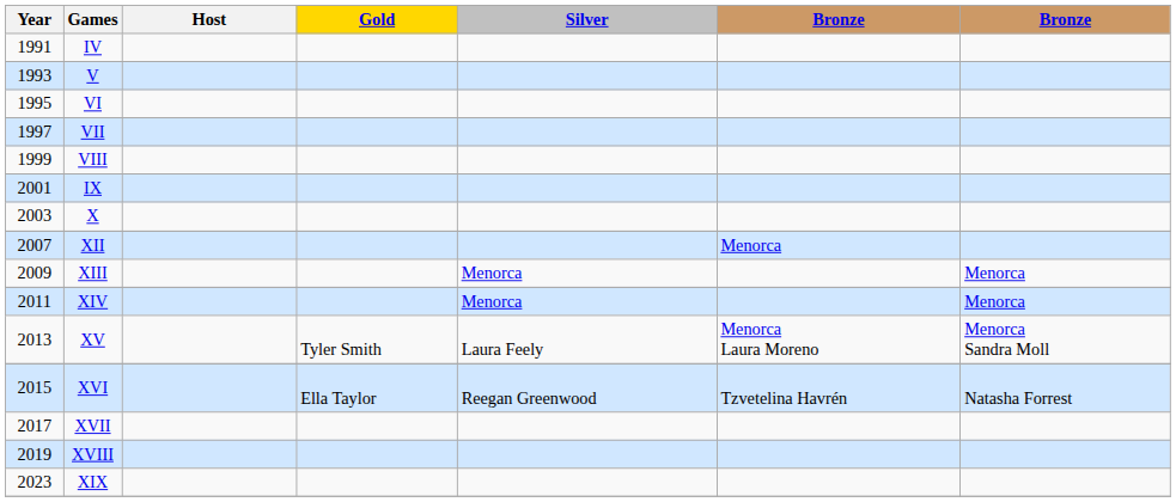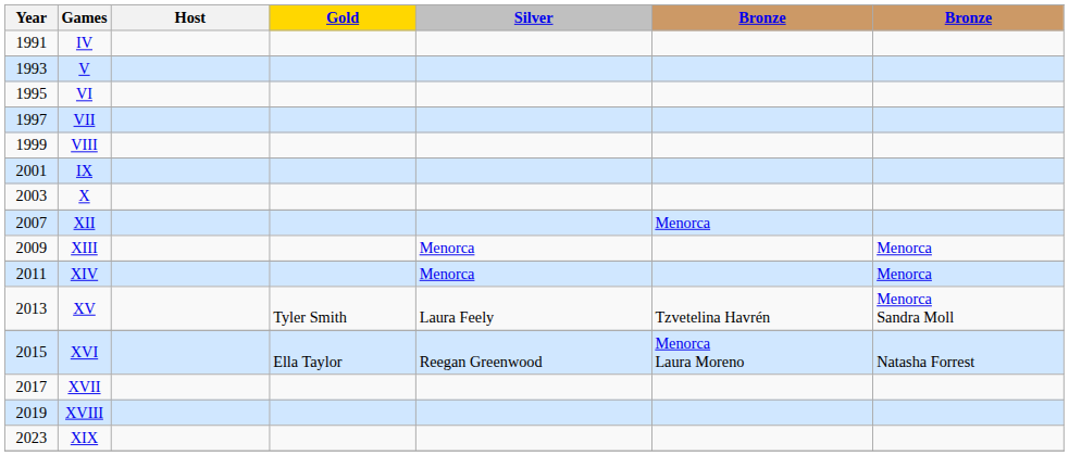 <table class="wikitable" style="text-align: center; font-size:95%;">
 <tr>
 <th rowspan="2" style="width:5%;">Year</th>
 <th rowspan="2" style="width:5%;">Games</th>
 <th rowspan="2" style="width:15%;">Host</th>
 </tr>
 <tr>
 <th style="background-color: gold"><a href='#'>Gold</a></th>
 <th style="background-color: silver"><a href='#'>Silver</a></th>
 <th style="background-color: #CC9966"><a href='#'>Bronze</a></th>
 <th style="background-color: #CC9966"><a href='#'>Bronze</a></th>
 </tr>
 <tr>
 <td>1991</td>
 <td align=center><a href='#'>IV</a></td>
 <td align="left"></td>
 <td align="left"></td>
 <td align="left"></td>
 <td align="left"></td>
 <td align="left"></td>
 </tr>
 <tr>
 </tr>
 <tr style="text-align:center; background:#d0e7ff;">
 <td>1993</td>
 <td align=center><a href='#'>V</a></td>
 <td align="left"></td>
 <td align="left"></td>
 <td align="left"></td>
 <td align="left"></td>
 <td align="left"></td>
 </tr>
 <tr>
 <td>1995</td>
 <td align=center><a href='#'>VI</a></td>
 <td align="left"></td>
 <td align="left"></td>
 <td align="left"></td>
 <td align="left"></td>
 <td align="left"></td>
 </tr>
 <tr>
 </tr>
 <tr style="text-align:center; background:#d0e7ff;">
 <td>1997</td>
 <td align=center><a href='#'>VII</a></td>
 <td align="left"></td>
 <td align="left"></td>
 <td align="left"></td>
 <td align="left"></td>
 <td align="left"></td>
 </tr>
 <tr>
 <td>1999</td>
 <td align=center><a href='#'>VIII</a></td>
 <td align="left"></td>
 <td align="left"></td>
 <td align="left"></td>
 <td align="left"></td>
 <td align="left"></td>
 </tr>
 <tr>
 </tr>
 <tr style="text-align:center; background:#d0e7ff;">
 <td>2001</td>
 <td align=center><a href='#'>IX</a></td>
 <td align="left"></td>
 <td align="left">  </td>
 <td align="left">  </td>
 <td align="left"> </td>
 <td align="left"> </td>
 </tr>
 <tr>
 <td>2003</td>
 <td align=center><a href='#'>X</a></td>
 <td align="left"></td>
 <td align="left"></td>
 <td align="left"></td>
 <td align="left"></td>
 <td align="left"></td>
 </tr>
 <tr>
 </tr>
 <tr style="text-align:center; background:#d0e7ff;">
 <td>2007</td>
 <td align=center><a href='#'>XII</a></td>
 <td align="left"></td>
 <td align="left"></td>
 <td align="left"></td>
 <td align="left"> <a href='#'>Menorca</a></td>
 <td align="left"></td>
 </tr>
 <tr>
 <td>2009</td>
 <td align=center><a href='#'>XIII</a></td>
 <td align="left"></td>
 <td align="left"></td>
 <td align="left"> <a href='#'>Menorca</a></td>
 <td align="left"></td>
 <td align="left"> <a href='#'>Menorca</a></td>
 </tr>
 <tr>
 </tr>
 <tr style="text-align:center; background:#d0e7ff;">
 <td>2011</td>
 <td align=center><a href='#'>XIV</a></td>
 <td align="left"></td>
 <td align="left"></td>
 <td align="left"> <a href='#'>Menorca</a></td>
 <td align="left"></td>
 <td align="left"> <a href='#'>Menorca</a></td>
 </tr>
 <tr>
 <td>2013</td>
 <td align=center><a href='#'>XV</a></td>
 <td align="left"></td>
 <td align="left"> <br> Tyler Smith </td>
 <td align="left"> <br> Laura Feely</td>
-<td align="left"> <a href='#'>Menorca</a> <br> Laura Moreno</td>
+<td align="left"> <br> Tzvetelina Havrén</td>
 <td align="left"> <a href='#'>Menorca</a> <br> Sandra Moll</td>
 </tr>
 <tr>
 </tr>
 <tr style="text-align:center; background:#d0e7ff;">
 <td>2015</td>
 <td align=center><a href='#'>XVI</a></td>
 <td align="left"></td>
 <td align="left"> <br> Ella Taylor</td>
 <td align="left"> <br> Reegan Greenwood</td>
-<td align="left"> <br> Tzvetelina Havrén</td>
+<td align="left"> <a href='#'>Menorca</a> <br> Laura Moreno</td>
 <td align="left"> <br> Natasha Forrest</td>
 </tr>
 <tr>
 <td>2017</td>
 <td align=center><a href='#'>XVII</a></td>
 <td align="left"></td>
 <td align="left"></td>
 <td align="left"></td>
 <td align="left"></td>
 <td align="left"></td>
 </tr>
 <tr style="text-align:center; background:#d0e7ff;">
 <td>2019</td>
 <td align=center><a href='#'>XVIII</a></td>
 <td align="left"></td>
 <td align="left"></td>
 <td align="left"></td>
 <td align="left"></td>
 <td align="left"></td>
 </tr>
 <tr>
 <td>2023</td>
 <td align=center><a href='#'>XIX</a></td>
 <td align="left"></td>
 <td align="left"></td>
 <td align="left"></td>
 <td align="left"></td>
 <td align="left"></td>
 </tr>
 <tr>
 </tr>
 </table>
